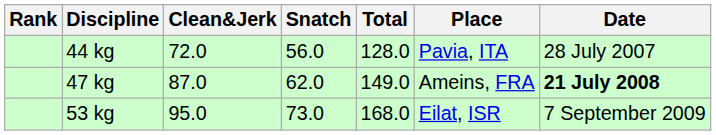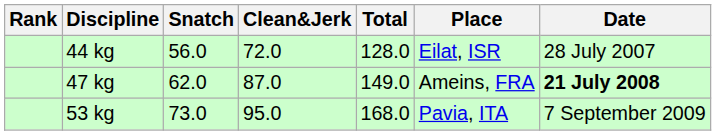 <table class="wikitable">
 <tr>
 <th>Rank</th>
 <th>Discipline</th>
+<th>Snatch</th>
 <th>Clean&Jerk</th>
-<th>Snatch</th>
 <th>Total</th>
 <th>Place</th>
 <th>Date</th>
 </tr>
 <tr bgcolor=#CCFFCC>
 <td></td>
 <td>44 kg</td>
+<td>56.0</td>
 <td>72.0</td>
-<td>56.0</td>
 <td>128.0</td>
-<td><a href='#'>Pavia</a>, <a href='#'>ITA</a></td>
+<td><a href='#'>Eilat</a>, <a href='#'>ISR</a></td>
 <td>28 July 2007</td>
 </tr>
 <tr bgcolor=#CCFFCC>
 <td></td>
 <td>47 kg</td>
+<td>62.0</td>
 <td>87.0</td>
-<td>62.0</td>
 <td>149.0</td>
 <td>Ameins, <a href='#'>FRA</a></td>
 <td><strong>21 July 2008</strong></td>
 </tr>
 <tr bgcolor=#CCFFCC>
 <td></td>
 <td>53 kg</td>
+<td>73.0</td>
 <td>95.0</td>
-<td>73.0</td>
 <td>168.0</td>
-<td><a href='#'>Eilat</a>, <a href='#'>ISR</a></td>
+<td><a href='#'>Pavia</a>, <a href='#'>ITA</a></td>
 <td>7 September 2009</td>
 </tr>
 </table>
